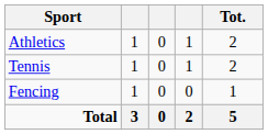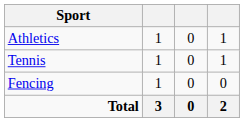 <table class="wikitable" width=30% style="font-size:100%; text-align:center;">
 <tr>
 <th>Sport</th>
 <th></th>
 <th></th>
 <th></th>
-<th>Tot.</th>
 </tr>
 <tr>
 <td align=left> <a href='#'>Athletics</a></td>
 <td>1</td>
 <td>0</td>
 <td>1</td>
-<td>2</td>
 </tr>
 <tr>
 <td align=left> <a href='#'>Tennis</a></td>
 <td>1</td>
 <td>0</td>
 <td>1</td>
-<td>2</td>
 </tr>
 <tr>
 <td align=left> <a href='#'>Fencing</a></td>
 <td>1</td>
 <td>0</td>
 <td>0</td>
-<td>1</td>
 </tr>
 <tr>
 <td align=right><strong>Total</strong></td>
 <th>3</th>
 <th>0</th>
 <th>2</th>
-<th>5</th>
 </tr>
 </table>
